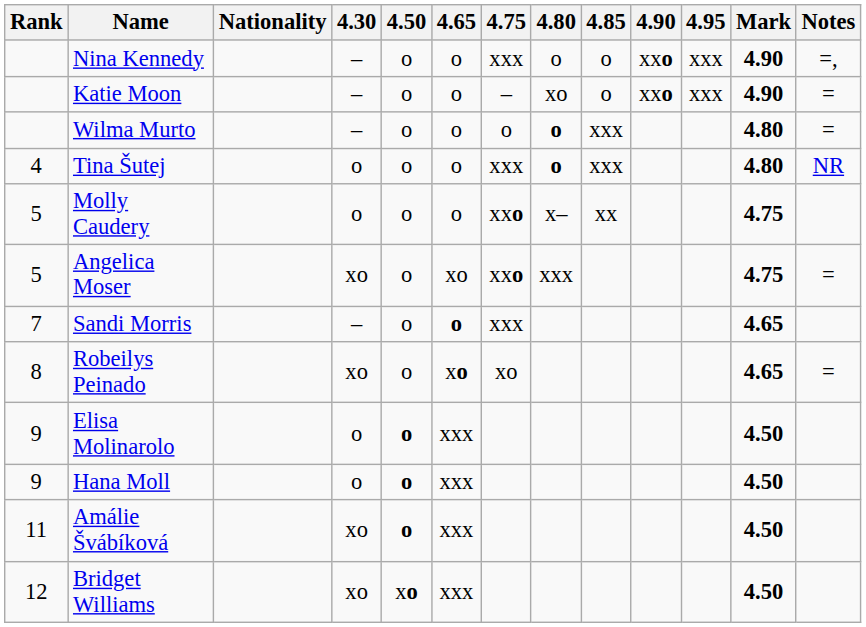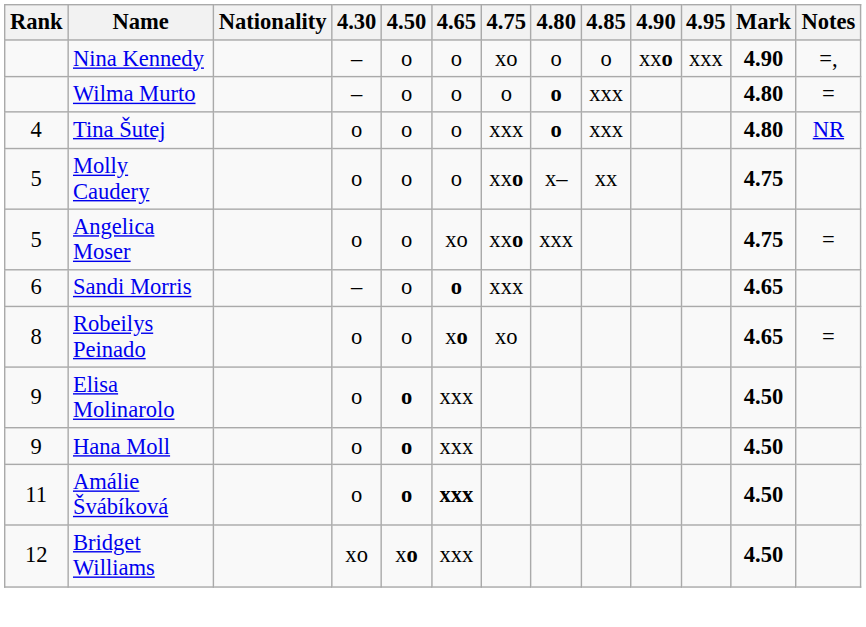 <table class="wikitable sortable" style="text-align:center">
 <tr>
 <th>Rank</th>
 <th>Name</th>
 <th>Nationality</th>
 <th>4.30</th>
 <th>4.50</th>
 <th>4.65</th>
 <th>4.75</th>
 <th>4.80</th>
 <th>4.85</th>
 <th>4.90</th>
 <th>4.95</th>
 <th>Mark</th>
 <th>Notes</th>
 </tr>
 <tr>
 <td></td>
 <td align=left><a href='#'>Nina Kennedy</a></td>
 <td align=left></td>
 <td>–</td>
 <td>o</td>
 <td>o</td>
-<td>xxx</td>
+<td>xo</td>
 <td>o</td>
 <td>o</td>
 <td>xx<strong>o</strong></td>
 <td>xxx</td>
 <td><strong>4.90</strong></td>
 <td>=, </td>
-</tr>
-<tr>
-<td></td>
-<td align=left><a href='#'>Katie Moon</a></td>
-<td align=left></td>
-<td>–</td>
-<td>o</td>
-<td>o</td>
-<td>–</td>
-<td>xo</td>
-<td>o</td>
-<td>xx<strong>o</strong></td>
-<td>xxx</td>
-<td><strong>4.90</strong></td>
-<td>=</td>
 </tr>
 <tr>
 <td></td>
 <td align=left><a href='#'>Wilma Murto</a></td>
 <td align=left></td>
 <td>–</td>
 <td>o</td>
 <td>o</td>
 <td>o</td>
 <td><strong>o</strong></td>
 <td>xxx</td>
 <td></td>
 <td></td>
 <td><strong>4.80</strong></td>
 <td>=</td>
 </tr>
 <tr>
 <td>4</td>
 <td align=left><a href='#'>Tina Šutej</a></td>
 <td align=left></td>
 <td>o</td>
 <td>o</td>
 <td>o</td>
 <td>xxx</td>
 <td><strong>o</strong></td>
 <td>xxx</td>
 <td></td>
 <td></td>
 <td><strong>4.80</strong></td>
 <td><a href='#'>NR</a></td>
 </tr>
 <tr>
 <td>5</td>
 <td align=left><a href='#'>Molly Caudery</a></td>
 <td align=left></td>
 <td>o</td>
 <td>o</td>
 <td>o</td>
 <td>xx<strong>o</strong></td>
 <td>x–</td>
 <td>xx</td>
 <td></td>
 <td></td>
 <td><strong>4.75</strong></td>
 <td></td>
 </tr>
 <tr>
 <td>5</td>
 <td align=left><a href='#'>Angelica Moser</a></td>
 <td align=left></td>
-<td>xo</td>
+<td>o</td>
 <td>o</td>
 <td>xo</td>
 <td>xx<strong>o</strong></td>
 <td>xxx</td>
 <td></td>
 <td></td>
 <td></td>
 <td><strong>4.75</strong></td>
 <td>=</td>
 </tr>
 <tr>
-<td>7</td>
+<td>6</td>
 <td align=left><a href='#'>Sandi Morris</a></td>
 <td align=left></td>
 <td>–</td>
 <td>o</td>
 <td><strong>o</strong></td>
 <td>xxx</td>
 <td></td>
 <td></td>
 <td></td>
 <td></td>
 <td><strong>4.65</strong></td>
 <td></td>
 </tr>
 <tr>
 <td>8</td>
 <td align=left><a href='#'>Robeilys Peinado</a></td>
 <td align=left></td>
-<td>xo</td>
+<td>o</td>
 <td>o</td>
 <td>x<strong>o</strong></td>
 <td>xo</td>
 <td></td>
 <td></td>
 <td></td>
 <td></td>
 <td><strong>4.65</strong></td>
 <td>=</td>
 </tr>
 <tr>
 <td>9</td>
 <td align=left><a href='#'>Elisa Molinarolo</a></td>
 <td align=left></td>
 <td>o</td>
 <td><strong>o</strong></td>
 <td>xxx</td>
 <td></td>
 <td></td>
 <td></td>
 <td></td>
 <td></td>
 <td><strong>4.50</strong></td>
 <td></td>
 </tr>
 <tr>
 <td>9</td>
 <td align=left><a href='#'>Hana Moll</a></td>
 <td align=left></td>
 <td>o</td>
 <td><strong>o</strong></td>
 <td>xxx</td>
 <td></td>
 <td></td>
 <td></td>
 <td></td>
 <td></td>
 <td><strong>4.50</strong></td>
 <td></td>
 </tr>
 <tr>
 <td>11</td>
 <td align=left><a href='#'>Amálie Švábíková</a></td>
 <td align=left></td>
-<td>xo</td>
+<td>o</td>
 <td><strong>o</strong></td>
-<td>xxx</td>
+<td><strong>xxx</strong></td>
 <td></td>
 <td></td>
 <td></td>
 <td></td>
 <td></td>
 <td><strong>4.50</strong></td>
 <td></td>
 </tr>
 <tr>
 <td>12</td>
 <td align=left><a href='#'>Bridget Williams</a></td>
 <td align=left></td>
 <td>xo</td>
 <td>x<strong>o</strong></td>
 <td>xxx</td>
 <td></td>
 <td></td>
 <td></td>
 <td></td>
 <td></td>
 <td><strong>4.50</strong></td>
 <td></td>
 </tr>
 </table>
